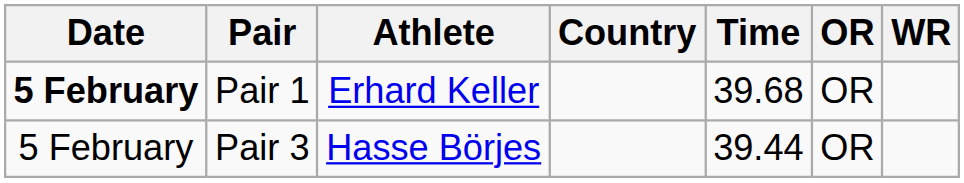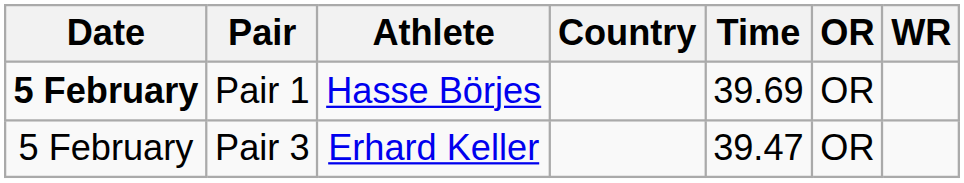 <table class="wikitable" style="text-align:center">
 <tr>
 <th>Date</th>
 <th>Pair</th>
 <th>Athlete</th>
 <th>Country</th>
 <th>Time</th>
 <th>OR</th>
 <th>WR</th>
 </tr>
 <tr>
 <td><strong>5 February</strong></td>
 <td>Pair 1</td>
-<td><a href='#'>Erhard Keller</a></td>
+<td><a href='#'>Hasse Börjes</a></td>
 <td></td>
-<td>39.68</td>
+<td>39.69</td>
 <td>OR</td>
 <td></td>
 </tr>
 <tr>
 <td>5 February</td>
 <td>Pair 3</td>
-<td><a href='#'>Hasse Börjes</a></td>
+<td><a href='#'>Erhard Keller</a></td>
 <td></td>
-<td>39.44</td>
+<td>39.47</td>
 <td>OR</td>
 <td></td>
 </tr>
 </table>
